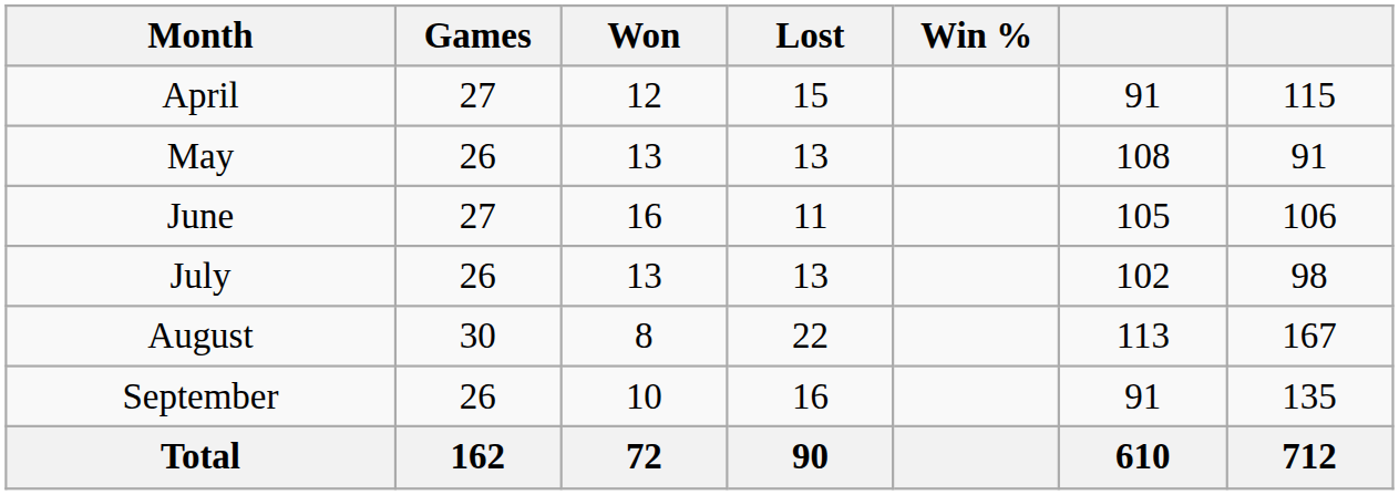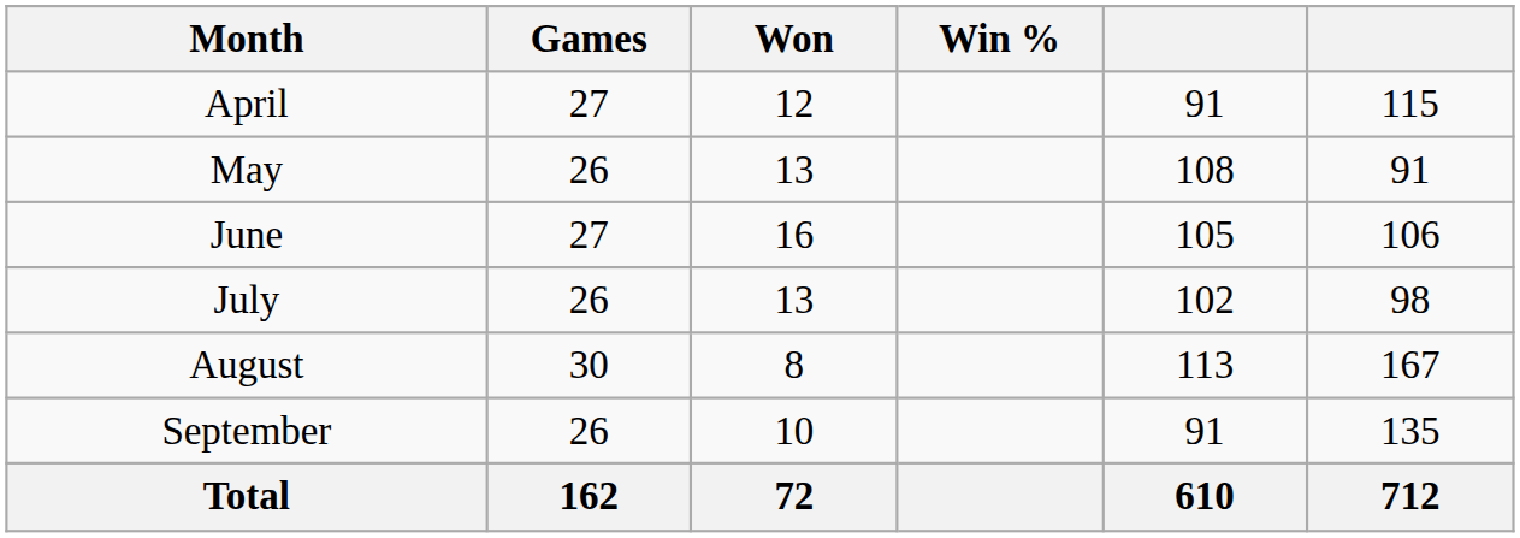 <table class="wikitable" style="font-size:95%; text-align:center; width:38em;margin: 0.5em auto;">
 <tr>
 <th width="28%">Month</th>
 <th width="12%">Games</th>
 <th width="12%">Won</th>
-<th width="12%">Lost</th>
 <th width="12%">Win %</th>
 <th width="12%"></th>
 <th width="12%"></th>
 </tr>
 <tr>
 <td>April</td>
 <td>27</td>
 <td>12</td>
-<td>15</td>
 <td></td>
 <td>91</td>
 <td>115</td>
 </tr>
 <tr>
 <td>May</td>
 <td>26</td>
-<td>13</td>
 <td>13</td>
 <td></td>
 <td>108</td>
 <td>91</td>
 </tr>
 <tr>
 <td>June</td>
 <td>27</td>
 <td>16</td>
-<td>11</td>
 <td></td>
 <td>105</td>
 <td>106</td>
 </tr>
 <tr>
 <td>July</td>
 <td>26</td>
-<td>13</td>
 <td>13</td>
 <td></td>
 <td>102</td>
 <td>98</td>
 </tr>
 <tr>
 <td>August</td>
 <td>30</td>
 <td>8</td>
-<td>22</td>
 <td></td>
 <td>113</td>
 <td>167</td>
 </tr>
 <tr>
 <td>September</td>
 <td>26</td>
 <td>10</td>
-<td>16</td>
 <td></td>
 <td>91</td>
 <td>135</td>
 </tr>
 <tr>
 <th>Total</th>
 <th>162</th>
 <th>72</th>
-<th>90</th>
 <th></th>
 <th>610</th>
 <th>712</th>
 </tr>
 </table>
